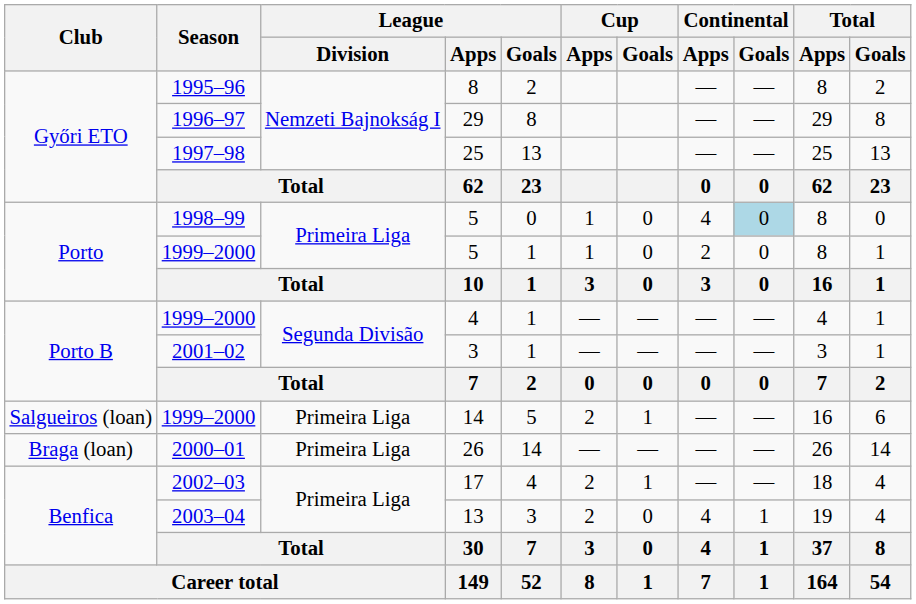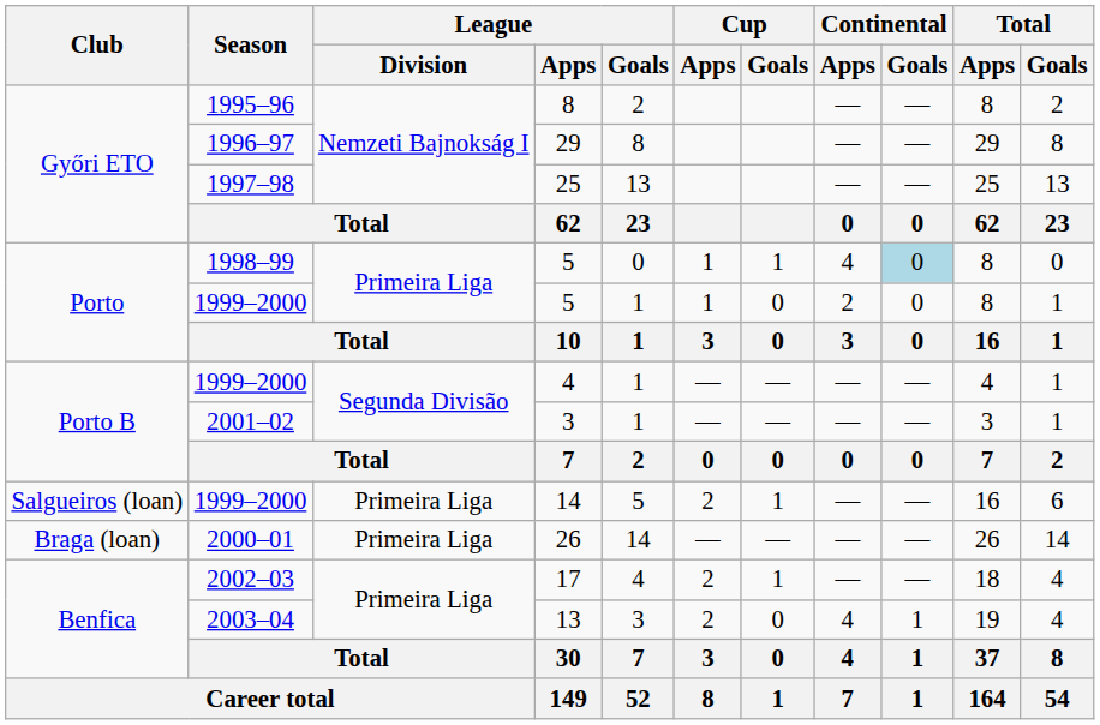 <table class="wikitable" style="text-align:center">
 <tr>
 <th rowspan="2">Club</th>
 <th rowspan="2">Season</th>
 <th colspan="3">League</th>
 <th colspan="2">Cup</th>
 <th colspan="2">Continental</th>
 <th colspan="2">Total</th>
 </tr>
 <tr>
 <th>Division</th>
 <th>Apps</th>
 <th>Goals</th>
 <th>Apps</th>
 <th>Goals</th>
 <th>Apps</th>
 <th>Goals</th>
 <th>Apps</th>
 <th>Goals</th>
 </tr>
 <tr>
 <td rowspan="4"><a href='#'>Győri ETO</a></td>
 <td><a href='#'>1995–96</a></td>
 <td rowspan="3"><a href='#'>Nemzeti Bajnokság I</a></td>
 <td>8</td>
 <td>2</td>
 <td></td>
 <td></td>
 <td>—</td>
 <td>—</td>
 <td>8</td>
 <td>2</td>
 </tr>
 <tr>
 <td><a href='#'>1996–97</a></td>
 <td>29</td>
 <td>8</td>
 <td></td>
 <td></td>
 <td>—</td>
 <td>—</td>
 <td>29</td>
 <td>8</td>
 </tr>
 <tr>
 <td><a href='#'>1997–98</a></td>
 <td>25</td>
 <td>13</td>
 <td></td>
 <td></td>
 <td>—</td>
 <td>—</td>
 <td>25</td>
 <td>13</td>
 </tr>
 <tr>
 <th colspan="2">Total</th>
 <th>62</th>
 <th>23</th>
 <th></th>
 <th></th>
 <th>0</th>
 <th>0</th>
 <th>62</th>
 <th>23</th>
 </tr>
 <tr>
 <td rowspan="3"><a href='#'>Porto</a></td>
 <td><a href='#'>1998–99</a></td>
 <td rowspan="2"><a href='#'>Primeira Liga</a></td>
 <td>5</td>
 <td>0</td>
 <td>1</td>
-<td>0</td>
+<td>1</td>
 <td>4</td>
 <td style="background: lightblue;">0</td>
 <td>8</td>
 <td>0</td>
 </tr>
 <tr>
 <td><a href='#'>1999–2000</a></td>
 <td>5</td>
 <td>1</td>
 <td>1</td>
 <td>0</td>
 <td>2</td>
 <td>0</td>
 <td>8</td>
 <td>1</td>
 </tr>
 <tr>
 <th colspan="2">Total</th>
 <th>10</th>
 <th>1</th>
 <th>3</th>
 <th>0</th>
 <th>3</th>
 <th>0</th>
 <th>16</th>
 <th>1</th>
 </tr>
 <tr>
 <td rowspan="3"><a href='#'>Porto B</a></td>
 <td><a href='#'>1999–2000</a></td>
 <td rowspan="2"><a href='#'>Segunda Divisão</a></td>
 <td>4</td>
 <td>1</td>
 <td>—</td>
 <td>—</td>
 <td>—</td>
 <td>—</td>
 <td>4</td>
 <td>1</td>
 </tr>
 <tr>
 <td><a href='#'>2001–02</a></td>
 <td>3</td>
 <td>1</td>
 <td>—</td>
 <td>—</td>
 <td>—</td>
 <td>—</td>
 <td>3</td>
 <td>1</td>
 </tr>
 <tr>
 <th colspan="2">Total</th>
 <th>7</th>
 <th>2</th>
 <th>0</th>
 <th>0</th>
 <th>0</th>
 <th>0</th>
 <th>7</th>
 <th>2</th>
 </tr>
 <tr>
 <td><a href='#'>Salgueiros</a> (loan)</td>
 <td><a href='#'>1999–2000</a></td>
 <td>Primeira Liga</td>
 <td>14</td>
 <td>5</td>
 <td>2</td>
 <td>1</td>
 <td>—</td>
 <td>—</td>
 <td>16</td>
 <td>6</td>
 </tr>
 <tr>
 <td><a href='#'>Braga</a> (loan)</td>
 <td><a href='#'>2000–01</a></td>
 <td>Primeira Liga</td>
 <td>26</td>
 <td>14</td>
 <td>—</td>
 <td>—</td>
 <td>—</td>
 <td>—</td>
 <td>26</td>
 <td>14</td>
 </tr>
 <tr>
 <td rowspan="3"><a href='#'>Benfica</a></td>
 <td><a href='#'>2002–03</a></td>
 <td rowspan="2">Primeira Liga</td>
 <td>17</td>
 <td>4</td>
 <td>2</td>
 <td>1</td>
 <td>—</td>
 <td>—</td>
 <td>18</td>
 <td>4</td>
 </tr>
 <tr>
 <td><a href='#'>2003–04</a></td>
 <td>13</td>
 <td>3</td>
 <td>2</td>
 <td>0</td>
 <td>4</td>
 <td>1</td>
 <td>19</td>
 <td>4</td>
 </tr>
 <tr>
 <th colspan="2">Total</th>
 <th>30</th>
 <th>7</th>
 <th>3</th>
 <th>0</th>
 <th>4</th>
 <th>1</th>
 <th>37</th>
 <th>8</th>
 </tr>
 <tr>
 <th colspan="3">Career total</th>
 <th>149</th>
 <th>52</th>
 <th>8</th>
 <th>1</th>
 <th>7</th>
 <th>1</th>
 <th>164</th>
 <th>54</th>
 </tr>
 </table>
